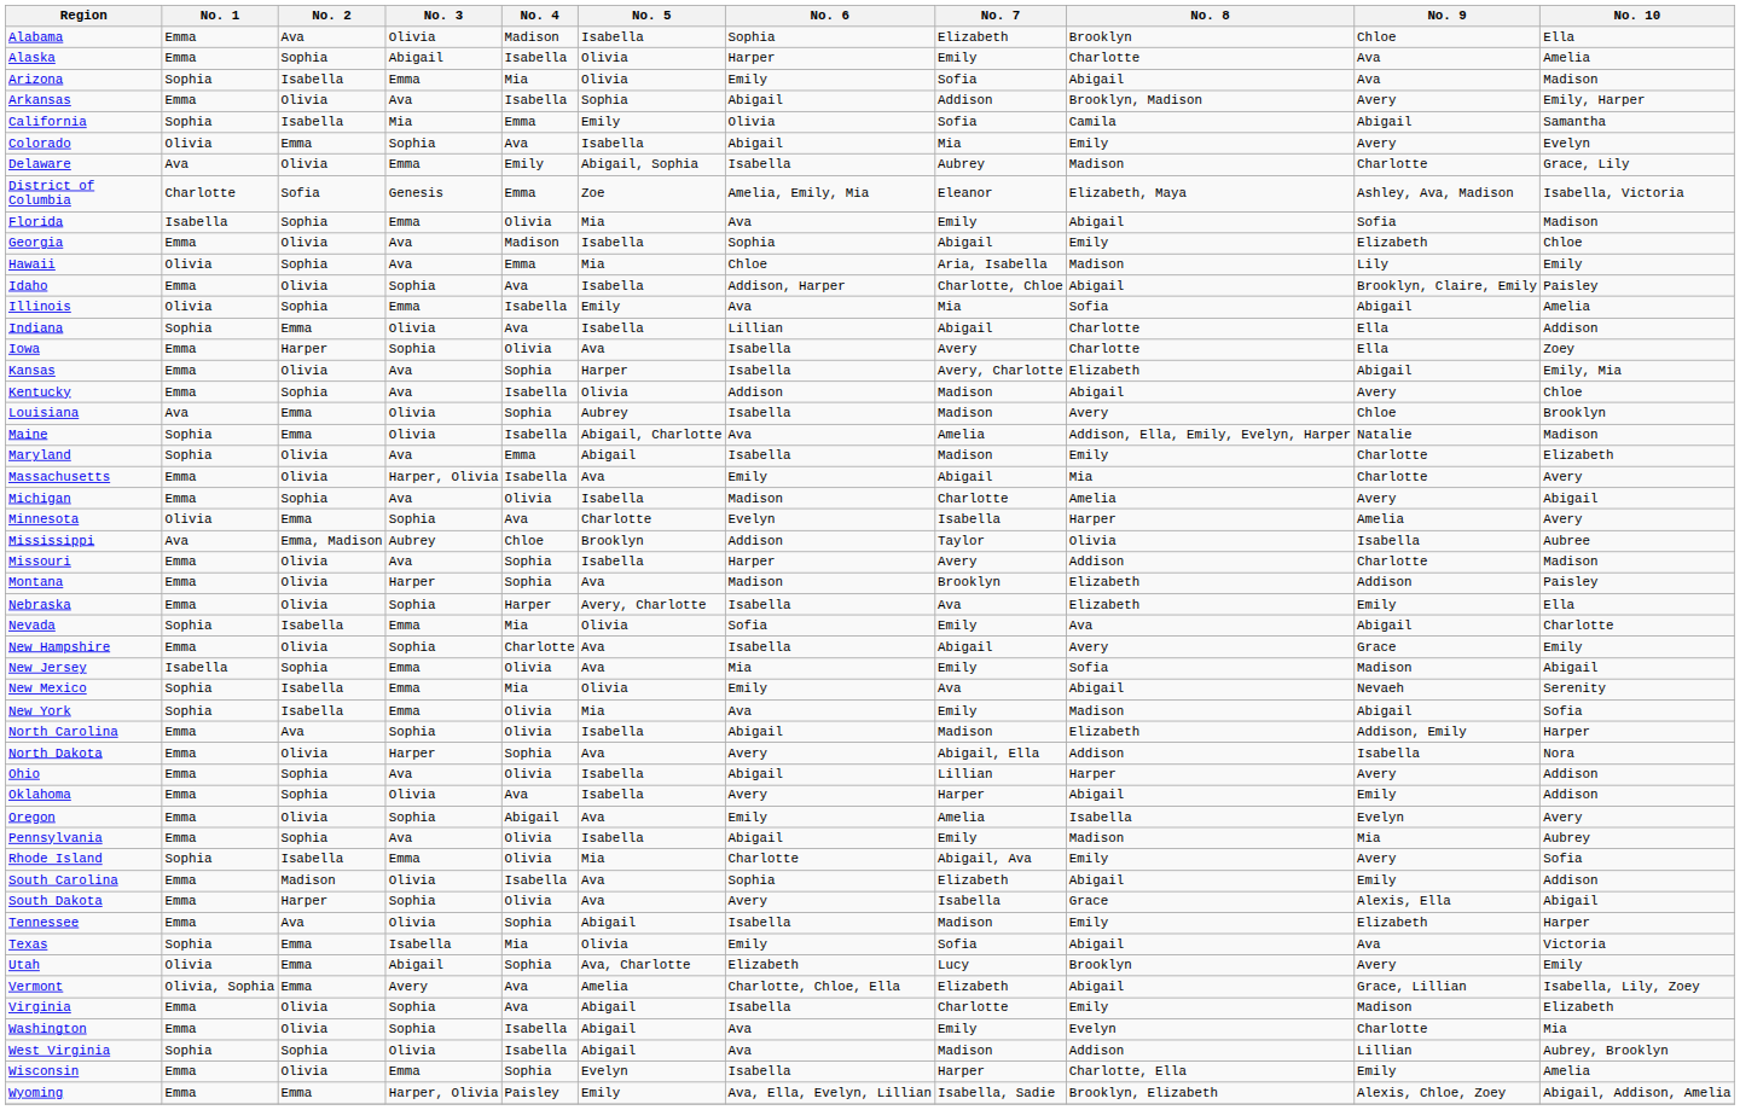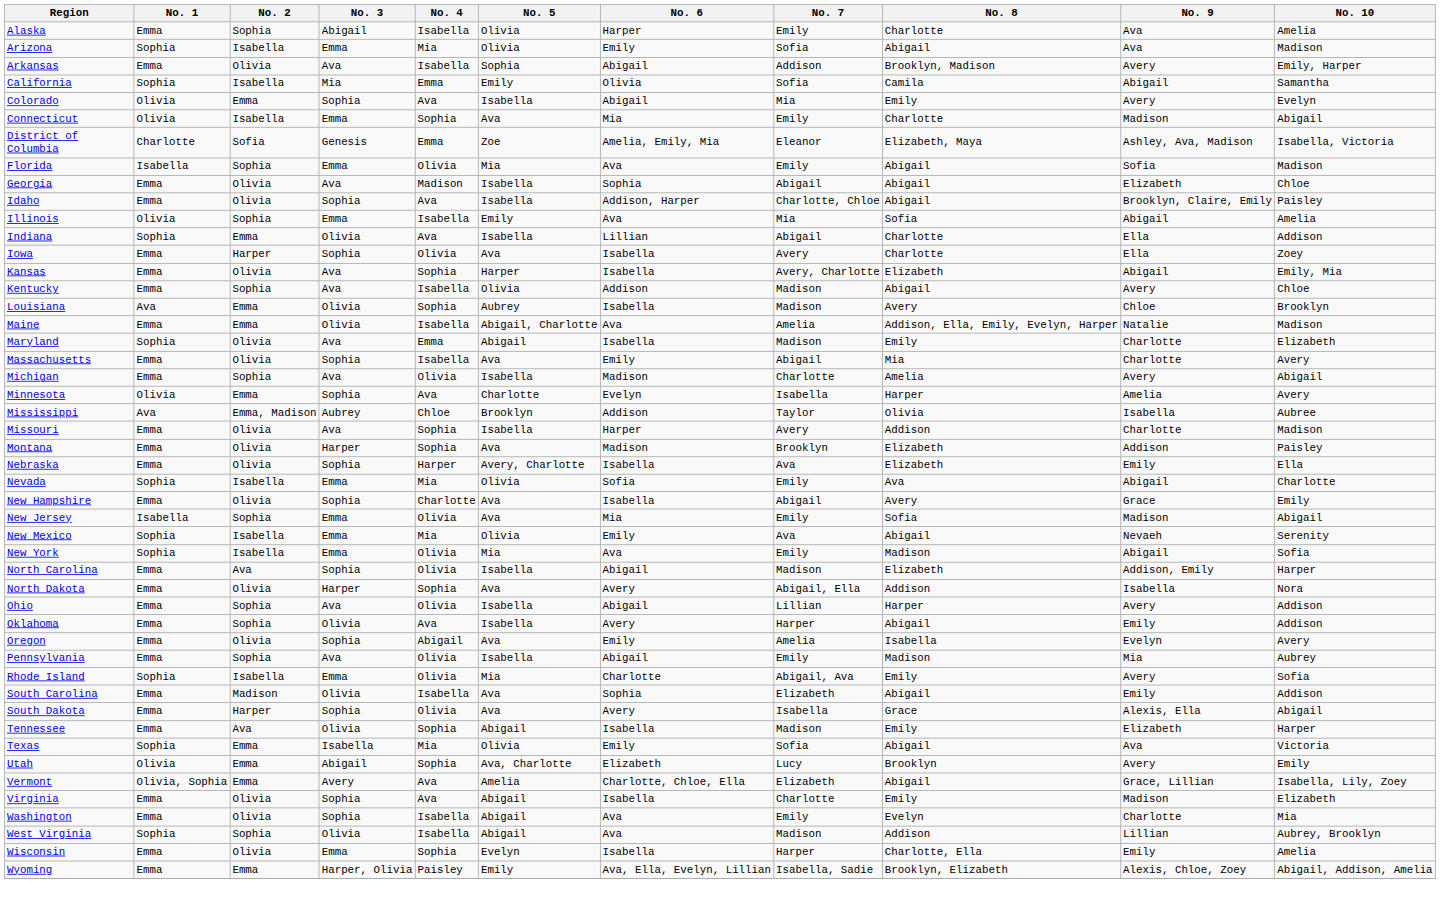 <table class="wikitable sortable mw-collapsible" style="min-width:22em">
 <tr>
 <th width=150>Region</th>
 <th>No. 1</th>
 <th>No. 2</th>
 <th>No. 3</th>
 <th>No. 4</th>
 <th>No. 5</th>
 <th>No. 6</th>
 <th>No. 7</th>
 <th>No. 8</th>
 <th>No. 9</th>
 <th>No. 10</th>
-</tr>
-<tr>
-<td><a href='#'>Alabama</a></td>
-<td>Emma</td>
-<td>Ava</td>
-<td>Olivia</td>
-<td>Madison</td>
-<td>Isabella</td>
-<td>Sophia</td>
-<td>Elizabeth</td>
-<td>Brooklyn</td>
-<td>Chloe</td>
-<td>Ella</td>
 </tr>
 <tr>
 <td><a href='#'>Alaska</a></td>
 <td>Emma</td>
 <td>Sophia</td>
 <td>Abigail</td>
 <td>Isabella</td>
 <td>Olivia</td>
 <td>Harper</td>
 <td>Emily</td>
 <td>Charlotte</td>
 <td>Ava</td>
 <td>Amelia</td>
 </tr>
 <tr>
 <td><a href='#'>Arizona</a></td>
 <td>Sophia</td>
 <td>Isabella</td>
 <td>Emma</td>
 <td>Mia</td>
 <td>Olivia</td>
 <td>Emily</td>
 <td>Sofia</td>
 <td>Abigail</td>
 <td>Ava</td>
 <td>Madison</td>
 </tr>
 <tr>
 <td><a href='#'>Arkansas</a></td>
 <td>Emma</td>
 <td>Olivia</td>
 <td>Ava</td>
 <td>Isabella</td>
 <td>Sophia</td>
 <td>Abigail</td>
 <td>Addison</td>
 <td>Brooklyn, Madison</td>
 <td>Avery</td>
 <td>Emily, Harper</td>
 </tr>
 <tr>
 <td><a href='#'>California</a></td>
 <td>Sophia</td>
 <td>Isabella</td>
 <td>Mia</td>
 <td>Emma</td>
 <td>Emily</td>
 <td>Olivia</td>
 <td>Sofia</td>
 <td>Camila</td>
 <td>Abigail</td>
 <td>Samantha</td>
 </tr>
 <tr>
 <td><a href='#'>Colorado</a></td>
 <td>Olivia</td>
 <td>Emma</td>
 <td>Sophia</td>
 <td>Ava</td>
 <td>Isabella</td>
 <td>Abigail</td>
 <td>Mia</td>
 <td>Emily</td>
 <td>Avery</td>
 <td>Evelyn</td>
 </tr>
 <tr>
-<td><a href='#'>Delaware</a></td>
+<td><a href='#'>Connecticut</a></td>
+<td>Olivia</td>
+<td>Isabella</td>
+<td>Emma</td>
+<td>Sophia</td>
 <td>Ava</td>
-<td>Olivia</td>
-<td>Emma</td>
+<td>Mia</td>
 <td>Emily</td>
-<td>Abigail, Sophia</td>
-<td>Isabella</td>
-<td>Aubrey</td>
+<td>Charlotte</td>
 <td>Madison</td>
-<td>Charlotte</td>
-<td>Grace, Lily</td>
+<td>Abigail</td>
 </tr>
 <tr>
 <td><a href='#'>District of Columbia</a></td>
 <td>Charlotte</td>
 <td>Sofia</td>
 <td>Genesis</td>
 <td>Emma</td>
 <td>Zoe</td>
 <td>Amelia, Emily, Mia</td>
 <td>Eleanor</td>
 <td>Elizabeth, Maya</td>
 <td>Ashley, Ava, Madison</td>
 <td>Isabella, Victoria</td>
 </tr>
 <tr>
 <td><a href='#'>Florida</a></td>
 <td>Isabella</td>
 <td>Sophia</td>
 <td>Emma</td>
 <td>Olivia</td>
 <td>Mia</td>
 <td>Ava</td>
 <td>Emily</td>
 <td>Abigail</td>
 <td>Sofia</td>
 <td>Madison</td>
 </tr>
 <tr>
 <td><a href='#'>Georgia</a></td>
 <td>Emma</td>
 <td>Olivia</td>
 <td>Ava</td>
 <td>Madison</td>
 <td>Isabella</td>
 <td>Sophia</td>
 <td>Abigail</td>
-<td>Emily</td>
+<td>Abigail</td>
 <td>Elizabeth</td>
 <td>Chloe</td>
-</tr>
-<tr>
-<td><a href='#'>Hawaii</a></td>
-<td>Olivia</td>
-<td>Sophia</td>
-<td>Ava</td>
-<td>Emma</td>
-<td>Mia</td>
-<td>Chloe</td>
-<td>Aria, Isabella</td>
-<td>Madison</td>
-<td>Lily</td>
-<td>Emily</td>
 </tr>
 <tr>
 <td><a href='#'>Idaho</a></td>
 <td>Emma</td>
 <td>Olivia</td>
 <td>Sophia</td>
 <td>Ava</td>
 <td>Isabella</td>
 <td>Addison, Harper</td>
 <td>Charlotte, Chloe</td>
 <td>Abigail</td>
 <td>Brooklyn, Claire, Emily</td>
 <td>Paisley</td>
 </tr>
 <tr>
 <td><a href='#'>Illinois</a></td>
 <td>Olivia</td>
 <td>Sophia</td>
 <td>Emma</td>
 <td>Isabella</td>
 <td>Emily</td>
 <td>Ava</td>
 <td>Mia</td>
 <td>Sofia</td>
 <td>Abigail</td>
 <td>Amelia</td>
 </tr>
 <tr>
 <td><a href='#'>Indiana</a></td>
 <td>Sophia</td>
 <td>Emma</td>
 <td>Olivia</td>
 <td>Ava</td>
 <td>Isabella</td>
 <td>Lillian</td>
 <td>Abigail</td>
 <td>Charlotte</td>
 <td>Ella</td>
 <td>Addison</td>
 </tr>
 <tr>
 <td><a href='#'>Iowa</a></td>
 <td>Emma</td>
 <td>Harper</td>
 <td>Sophia</td>
 <td>Olivia</td>
 <td>Ava</td>
 <td>Isabella</td>
 <td>Avery</td>
 <td>Charlotte</td>
 <td>Ella</td>
 <td>Zoey</td>
 </tr>
 <tr>
 <td><a href='#'>Kansas</a></td>
 <td>Emma</td>
 <td>Olivia</td>
 <td>Ava</td>
 <td>Sophia</td>
 <td>Harper</td>
 <td>Isabella</td>
 <td>Avery, Charlotte</td>
 <td>Elizabeth</td>
 <td>Abigail</td>
 <td>Emily, Mia</td>
 </tr>
 <tr>
 <td><a href='#'>Kentucky</a></td>
 <td>Emma</td>
 <td>Sophia</td>
 <td>Ava</td>
 <td>Isabella</td>
 <td>Olivia</td>
 <td>Addison</td>
 <td>Madison</td>
 <td>Abigail</td>
 <td>Avery</td>
 <td>Chloe</td>
 </tr>
 <tr>
 <td><a href='#'>Louisiana</a></td>
 <td>Ava</td>
 <td>Emma</td>
 <td>Olivia</td>
 <td>Sophia</td>
 <td>Aubrey</td>
 <td>Isabella</td>
 <td>Madison</td>
 <td>Avery</td>
 <td>Chloe</td>
 <td>Brooklyn</td>
 </tr>
 <tr>
 <td><a href='#'>Maine</a></td>
-<td>Sophia</td>
+<td>Emma</td>
 <td>Emma</td>
 <td>Olivia</td>
 <td>Isabella</td>
 <td>Abigail, Charlotte</td>
 <td>Ava</td>
 <td>Amelia</td>
 <td>Addison, Ella, Emily, Evelyn, Harper</td>
 <td>Natalie</td>
 <td>Madison</td>
 </tr>
 <tr>
 <td><a href='#'>Maryland</a></td>
 <td>Sophia</td>
 <td>Olivia</td>
 <td>Ava</td>
 <td>Emma</td>
 <td>Abigail</td>
 <td>Isabella</td>
 <td>Madison</td>
 <td>Emily</td>
 <td>Charlotte</td>
 <td>Elizabeth</td>
 </tr>
 <tr>
 <td><a href='#'>Massachusetts</a></td>
 <td>Emma</td>
 <td>Olivia</td>
-<td>Harper, Olivia</td>
+<td>Sophia</td>
 <td>Isabella</td>
 <td>Ava</td>
 <td>Emily</td>
 <td>Abigail</td>
 <td>Mia</td>
 <td>Charlotte</td>
 <td>Avery</td>
 </tr>
 <tr>
 <td><a href='#'>Michigan</a></td>
 <td>Emma</td>
 <td>Sophia</td>
 <td>Ava</td>
 <td>Olivia</td>
 <td>Isabella</td>
 <td>Madison</td>
 <td>Charlotte</td>
 <td>Amelia</td>
 <td>Avery</td>
 <td>Abigail</td>
 </tr>
 <tr>
 <td><a href='#'>Minnesota</a></td>
 <td>Olivia</td>
 <td>Emma</td>
 <td>Sophia</td>
 <td>Ava</td>
 <td>Charlotte</td>
 <td>Evelyn</td>
 <td>Isabella</td>
 <td>Harper</td>
 <td>Amelia</td>
 <td>Avery</td>
 </tr>
 <tr>
 <td><a href='#'>Mississippi</a></td>
 <td>Ava</td>
 <td>Emma, Madison</td>
 <td>Aubrey</td>
 <td>Chloe</td>
 <td>Brooklyn</td>
 <td>Addison</td>
 <td>Taylor</td>
 <td>Olivia</td>
 <td>Isabella</td>
 <td>Aubree</td>
 </tr>
 <tr>
 <td><a href='#'>Missouri</a></td>
 <td>Emma</td>
 <td>Olivia</td>
 <td>Ava</td>
 <td>Sophia</td>
 <td>Isabella</td>
 <td>Harper</td>
 <td>Avery</td>
 <td>Addison</td>
 <td>Charlotte</td>
 <td>Madison</td>
 </tr>
 <tr>
 <td><a href='#'>Montana</a></td>
 <td>Emma</td>
 <td>Olivia</td>
 <td>Harper</td>
 <td>Sophia</td>
 <td>Ava</td>
 <td>Madison</td>
 <td>Brooklyn</td>
 <td>Elizabeth</td>
 <td>Addison</td>
 <td>Paisley</td>
 </tr>
 <tr>
 <td><a href='#'>Nebraska</a></td>
 <td>Emma</td>
 <td>Olivia</td>
 <td>Sophia</td>
 <td>Harper</td>
 <td>Avery, Charlotte</td>
 <td>Isabella</td>
 <td>Ava</td>
 <td>Elizabeth</td>
 <td>Emily</td>
 <td>Ella</td>
 </tr>
 <tr>
 <td><a href='#'>Nevada</a></td>
 <td>Sophia</td>
 <td>Isabella</td>
 <td>Emma</td>
 <td>Mia</td>
 <td>Olivia</td>
 <td>Sofia</td>
 <td>Emily</td>
 <td>Ava</td>
 <td>Abigail</td>
 <td>Charlotte</td>
 </tr>
 <tr>
 <td><a href='#'>New Hampshire</a></td>
 <td>Emma</td>
 <td>Olivia</td>
 <td>Sophia</td>
 <td>Charlotte</td>
 <td>Ava</td>
 <td>Isabella</td>
 <td>Abigail</td>
 <td>Avery</td>
 <td>Grace</td>
 <td>Emily</td>
 </tr>
 <tr>
 <td><a href='#'>New Jersey</a></td>
 <td>Isabella</td>
 <td>Sophia</td>
 <td>Emma</td>
 <td>Olivia</td>
 <td>Ava</td>
 <td>Mia</td>
 <td>Emily</td>
 <td>Sofia</td>
 <td>Madison</td>
 <td>Abigail</td>
 </tr>
 <tr>
 <td><a href='#'>New Mexico</a></td>
 <td>Sophia</td>
 <td>Isabella</td>
 <td>Emma</td>
 <td>Mia</td>
 <td>Olivia</td>
 <td>Emily</td>
 <td>Ava</td>
 <td>Abigail</td>
 <td>Nevaeh</td>
 <td>Serenity</td>
 </tr>
 <tr>
 <td><a href='#'>New York</a></td>
 <td>Sophia</td>
 <td>Isabella</td>
 <td>Emma</td>
 <td>Olivia</td>
 <td>Mia</td>
 <td>Ava</td>
 <td>Emily</td>
 <td>Madison</td>
 <td>Abigail</td>
 <td>Sofia</td>
 </tr>
 <tr>
 <td><a href='#'>North Carolina</a></td>
 <td>Emma</td>
 <td>Ava</td>
 <td>Sophia</td>
 <td>Olivia</td>
 <td>Isabella</td>
 <td>Abigail</td>
 <td>Madison</td>
 <td>Elizabeth</td>
 <td>Addison, Emily</td>
 <td>Harper</td>
 </tr>
 <tr>
 <td><a href='#'>North Dakota</a></td>
 <td>Emma</td>
 <td>Olivia</td>
 <td>Harper</td>
 <td>Sophia</td>
 <td>Ava</td>
 <td>Avery</td>
 <td>Abigail, Ella</td>
 <td>Addison</td>
 <td>Isabella</td>
 <td>Nora</td>
 </tr>
 <tr>
 <td><a href='#'>Ohio</a></td>
 <td>Emma</td>
 <td>Sophia</td>
 <td>Ava</td>
 <td>Olivia</td>
 <td>Isabella</td>
 <td>Abigail</td>
 <td>Lillian</td>
 <td>Harper</td>
 <td>Avery</td>
 <td>Addison</td>
 </tr>
 <tr>
 <td><a href='#'>Oklahoma</a></td>
 <td>Emma</td>
 <td>Sophia</td>
 <td>Olivia</td>
 <td>Ava</td>
 <td>Isabella</td>
 <td>Avery</td>
 <td>Harper</td>
 <td>Abigail</td>
 <td>Emily</td>
 <td>Addison</td>
 </tr>
 <tr>
 <td><a href='#'>Oregon</a></td>
 <td>Emma</td>
 <td>Olivia</td>
 <td>Sophia</td>
 <td>Abigail</td>
 <td>Ava</td>
 <td>Emily</td>
 <td>Amelia</td>
 <td>Isabella</td>
 <td>Evelyn</td>
 <td>Avery</td>
 </tr>
 <tr>
 <td><a href='#'>Pennsylvania</a></td>
 <td>Emma</td>
 <td>Sophia</td>
 <td>Ava</td>
 <td>Olivia</td>
 <td>Isabella</td>
 <td>Abigail</td>
 <td>Emily</td>
 <td>Madison</td>
 <td>Mia</td>
 <td>Aubrey</td>
 </tr>
 <tr>
 <td><a href='#'>Rhode Island</a></td>
 <td>Sophia</td>
 <td>Isabella</td>
 <td>Emma</td>
 <td>Olivia</td>
 <td>Mia</td>
 <td>Charlotte</td>
 <td>Abigail, Ava</td>
 <td>Emily</td>
 <td>Avery</td>
 <td>Sofia</td>
 </tr>
 <tr>
 <td><a href='#'>South Carolina</a></td>
 <td>Emma</td>
 <td>Madison</td>
 <td>Olivia</td>
 <td>Isabella</td>
 <td>Ava</td>
 <td>Sophia</td>
 <td>Elizabeth</td>
 <td>Abigail</td>
 <td>Emily</td>
 <td>Addison</td>
 </tr>
 <tr>
 <td><a href='#'>South Dakota</a></td>
 <td>Emma</td>
 <td>Harper</td>
 <td>Sophia</td>
 <td>Olivia</td>
 <td>Ava</td>
 <td>Avery</td>
 <td>Isabella</td>
 <td>Grace</td>
 <td>Alexis, Ella</td>
 <td>Abigail</td>
 </tr>
 <tr>
 <td><a href='#'>Tennessee</a></td>
 <td>Emma</td>
 <td>Ava</td>
 <td>Olivia</td>
 <td>Sophia</td>
 <td>Abigail</td>
 <td>Isabella</td>
 <td>Madison</td>
 <td>Emily</td>
 <td>Elizabeth</td>
 <td>Harper</td>
 </tr>
 <tr>
 <td><a href='#'>Texas</a></td>
 <td>Sophia</td>
 <td>Emma</td>
 <td>Isabella</td>
 <td>Mia</td>
 <td>Olivia</td>
 <td>Emily</td>
 <td>Sofia</td>
 <td>Abigail</td>
 <td>Ava</td>
 <td>Victoria</td>
 </tr>
 <tr>
 <td><a href='#'>Utah</a></td>
 <td>Olivia</td>
 <td>Emma</td>
 <td>Abigail</td>
 <td>Sophia</td>
 <td>Ava, Charlotte</td>
 <td>Elizabeth</td>
 <td>Lucy</td>
 <td>Brooklyn</td>
 <td>Avery</td>
 <td>Emily</td>
 </tr>
 <tr>
 <td><a href='#'>Vermont</a></td>
 <td>Olivia, Sophia</td>
 <td>Emma</td>
 <td>Avery</td>
 <td>Ava</td>
 <td>Amelia</td>
 <td>Charlotte, Chloe, Ella</td>
 <td>Elizabeth</td>
 <td>Abigail</td>
 <td>Grace, Lillian</td>
 <td>Isabella, Lily, Zoey</td>
 </tr>
 <tr>
 <td><a href='#'>Virginia</a></td>
 <td>Emma</td>
 <td>Olivia</td>
 <td>Sophia</td>
 <td>Ava</td>
 <td>Abigail</td>
 <td>Isabella</td>
 <td>Charlotte</td>
 <td>Emily</td>
 <td>Madison</td>
 <td>Elizabeth</td>
 </tr>
 <tr>
 <td><a href='#'>Washington</a></td>
 <td>Emma</td>
 <td>Olivia</td>
 <td>Sophia</td>
 <td>Isabella</td>
 <td>Abigail</td>
 <td>Ava</td>
 <td>Emily</td>
 <td>Evelyn</td>
 <td>Charlotte</td>
 <td>Mia</td>
 </tr>
 <tr>
 <td><a href='#'>West Virginia</a></td>
 <td>Sophia</td>
 <td>Sophia</td>
 <td>Olivia</td>
 <td>Isabella</td>
 <td>Abigail</td>
 <td>Ava</td>
 <td>Madison</td>
 <td>Addison</td>
 <td>Lillian</td>
 <td>Aubrey, Brooklyn</td>
 </tr>
 <tr>
 <td><a href='#'>Wisconsin</a></td>
 <td>Emma</td>
 <td>Olivia</td>
 <td>Emma</td>
 <td>Sophia</td>
 <td>Evelyn</td>
 <td>Isabella</td>
 <td>Harper</td>
 <td>Charlotte, Ella</td>
 <td>Emily</td>
 <td>Amelia</td>
 </tr>
 <tr>
 <td><a href='#'>Wyoming</a></td>
 <td>Emma</td>
 <td>Emma</td>
 <td>Harper, Olivia</td>
 <td>Paisley</td>
 <td>Emily</td>
 <td>Ava, Ella, Evelyn, Lillian</td>
 <td>Isabella, Sadie</td>
 <td>Brooklyn, Elizabeth</td>
 <td>Alexis, Chloe, Zoey</td>
 <td>Abigail, Addison, Amelia</td>
 </tr>
 <tr>
 </tr>
 </table>
